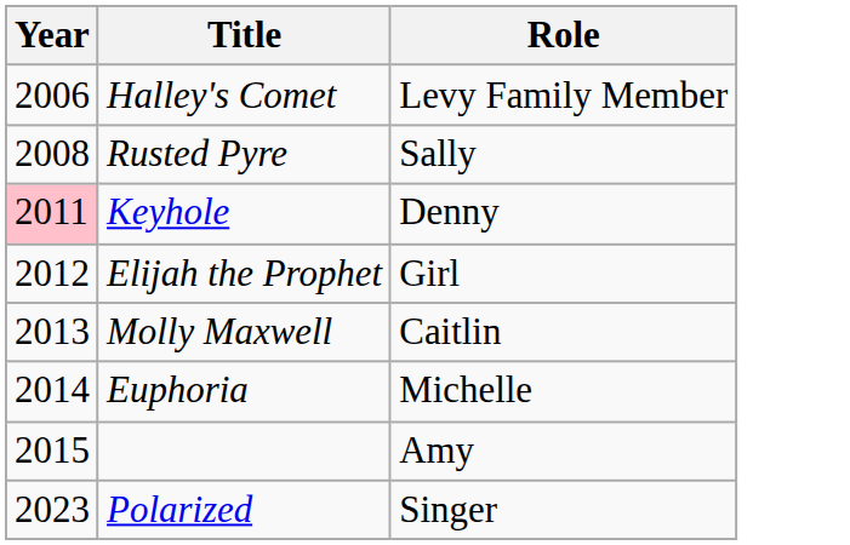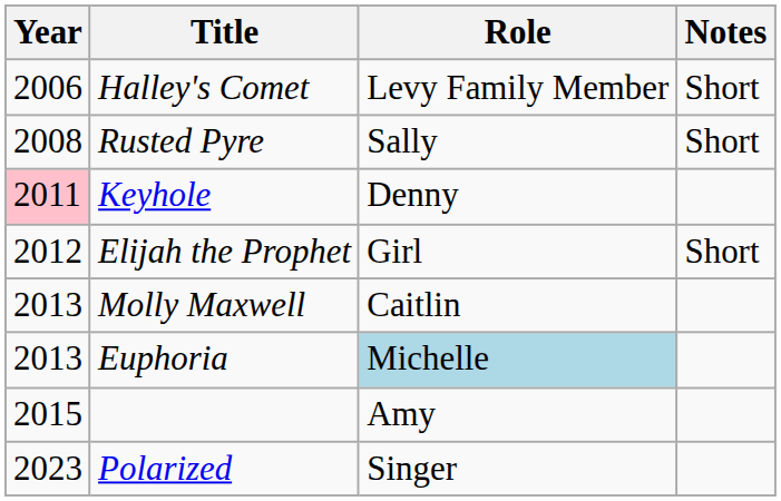 <table class="wikitable sortable">
 <tr>
 <th>Year</th>
 <th>Title</th>
 <th>Role</th>
+<th class="unsortable">Notes</th>
 </tr>
 <tr>
 <td>2006</td>
 <td><em>Halley's Comet</em></td>
 <td>Levy Family Member</td>
+<td>Short</td>
 </tr>
 <tr>
 <td>2008</td>
 <td><em>Rusted Pyre</em></td>
 <td>Sally</td>
+<td>Short</td>
 </tr>
 <tr>
 <td style="background: pink;">2011</td>
 <td><em><a href='#'>Keyhole</a></em></td>
 <td>Denny</td>
+<td></td>
 </tr>
 <tr>
 <td>2012</td>
 <td><em>Elijah the Prophet</em></td>
 <td>Girl</td>
+<td>Short</td>
 </tr>
 <tr>
 <td>2013</td>
 <td><em>Molly Maxwell</em></td>
 <td>Caitlin</td>
+<td></td>
 </tr>
 <tr>
-<td>2014</td>
+<td>2013</td>
 <td><em>Euphoria</em></td>
-<td>Michelle</td>
+<td style="background: lightblue;">Michelle</td>
+<td></td>
 </tr>
 <tr>
 <td>2015</td>
 <td><em></em></td>
 <td>Amy</td>
+<td></td>
 </tr>
 <tr>
 <td>2023</td>
 <td><em><a href='#'>Polarized</a></em></td>
 <td>Singer</td>
+<td></td>
 </tr>
 </table>
